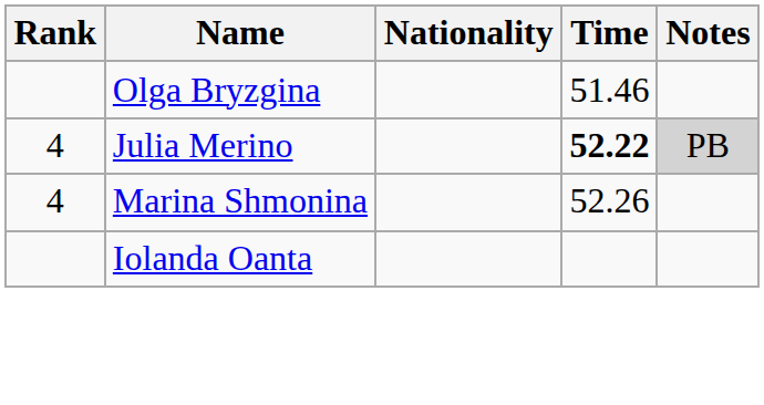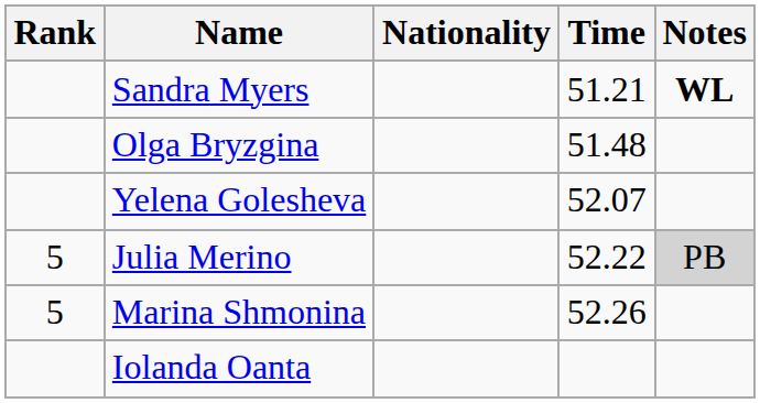 <table class="wikitable sortable" style="text-align:center">
 <tr>
 <th>Rank</th>
 <th>Name</th>
 <th>Nationality</th>
 <th>Time</th>
 <th>Notes</th>
 </tr>
 <tr>
 <td></td>
+<td align="left"><a href='#'>Sandra Myers</a></td>
+<td align=left></td>
+<td>51.21</td>
+<td><strong>WL</strong></td>
+</tr>
+<tr>
+<td></td>
 <td align="left"><a href='#'>Olga Bryzgina</a></td>
 <td align=left></td>
-<td>51.46</td>
+<td>51.48</td>
 <td></td>
 </tr>
 <tr>
-<td>4</td>
+<td></td>
+<td align="left"><a href='#'>Yelena Golesheva</a></td>
+<td align=left></td>
+<td>52.07</td>
+<td></td>
+</tr>
+<tr>
+<td>5</td>
 <td align="left"><a href='#'>Julia Merino</a></td>
 <td align=left></td>
-<td><strong>52.22</strong></td>
+<td>52.22</td>
 <td style="background: lightgrey;">PB</td>
 </tr>
 <tr>
-<td>4</td>
+<td>5</td>
 <td align="left"><a href='#'>Marina Shmonina</a></td>
 <td align=left></td>
 <td>52.26</td>
 <td></td>
 </tr>
 <tr>
 <td></td>
 <td align="left"><a href='#'>Iolanda Oanta</a></td>
 <td align=left></td>
 <td></td>
 <td></td>
 </tr>
 </table>
